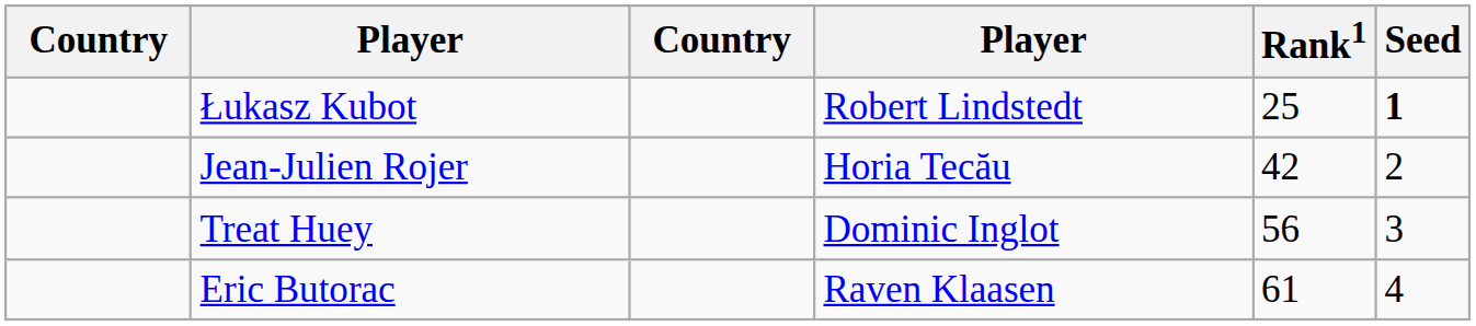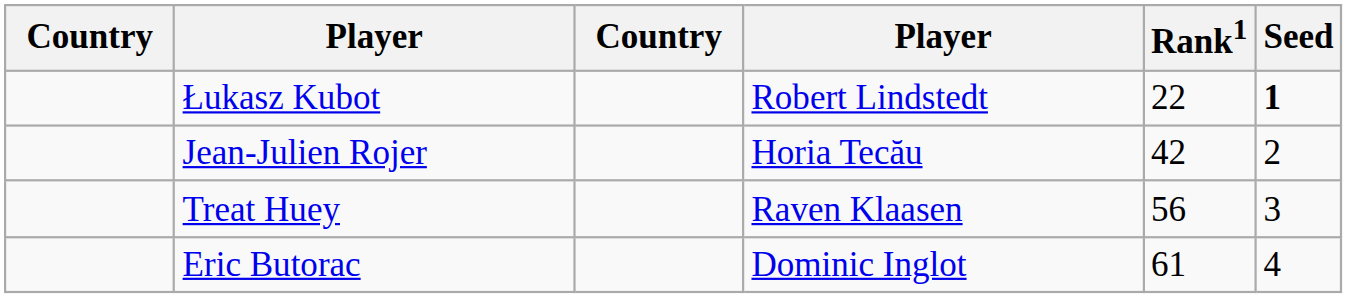 <table class="sortable wikitable">
 <tr>
 <th width="70">Country</th>
 <th width="175">Player</th>
 <th width="70">Country</th>
 <th width="175">Player</th>
 <th>Rank<sup>1</sup></th>
 <th>Seed</th>
 </tr>
 <tr>
 <td></td>
 <td><a href='#'>Łukasz Kubot</a></td>
 <td></td>
 <td><a href='#'>Robert Lindstedt</a></td>
-<td>25</td>
+<td>22</td>
 <td><strong>1</strong></td>
 </tr>
 <tr>
 <td></td>
 <td><a href='#'>Jean-Julien Rojer</a></td>
 <td></td>
 <td><a href='#'>Horia Tecău</a></td>
 <td>42</td>
 <td>2</td>
 </tr>
 <tr>
 <td></td>
 <td><a href='#'>Treat Huey</a></td>
 <td></td>
-<td><a href='#'>Dominic Inglot</a></td>
+<td><a href='#'>Raven Klaasen</a></td>
 <td>56</td>
 <td>3</td>
 </tr>
 <tr>
 <td></td>
 <td><a href='#'>Eric Butorac</a></td>
 <td></td>
-<td><a href='#'>Raven Klaasen</a></td>
+<td><a href='#'>Dominic Inglot</a></td>
 <td>61</td>
 <td>4</td>
 </tr>
 </table>
